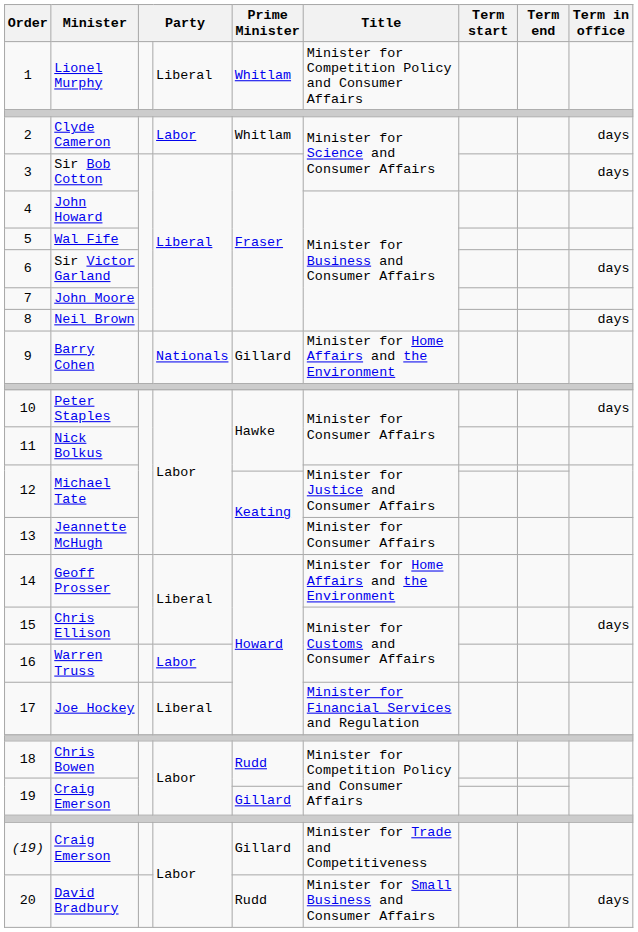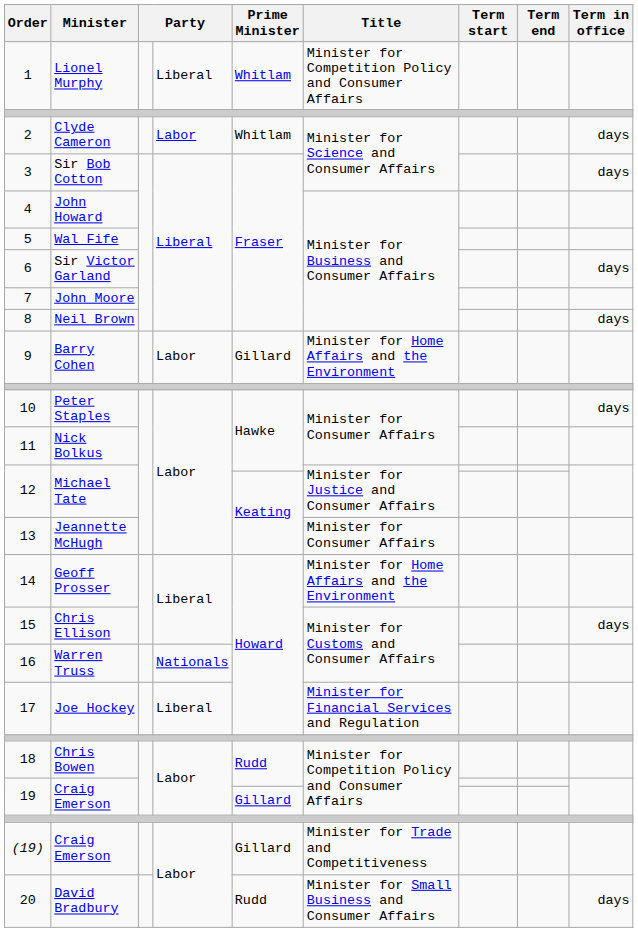 <table class="wikitable">
 <tr>
 <th width=5>Order</th>
 <th width=150>Minister</th>
 <th width=95 colspan="2">Party</th>
 <th width=75>Prime Minister</th>
 <th width=375>Title</th>
 <th width=150>Term start</th>
 <th width=150>Term end</th>
 <th width=130>Term in office</th>
 </tr>
 <tr>
 <td align=center>1</td>
 <td><a href='#'>Lionel Murphy</a></td>
 <td> </td>
 <td>Liberal</td>
 <td><a href='#'>Whitlam</a></td>
 <td>Minister for Competition Policy and Consumer Affairs</td>
 <td align=center></td>
 <td align=center></td>
 <td align=right></td>
 </tr>
 <tr>
 <th colspan=9 style="background: #cccccc;"></th>
 </tr>
 <tr>
 <td align=center>2</td>
 <td><a href='#'>Clyde Cameron</a></td>
 <td> </td>
 <td><a href='#'>Labor</a></td>
 <td>Whitlam</td>
 <td rowspan = "2">Minister for <a href='#'>Science</a> and Consumer Affairs</td>
 <td align=center></td>
 <td align=center></td>
 <td align=right> days</td>
 </tr>
 <tr>
 <td align=center>3</td>
 <td>Sir <a href='#'>Bob Cotton</a></td>
 <td rowspan="6" ></td>
 <td rowspan = "6"><a href='#'>Liberal</a></td>
 <td rowspan=6><a href='#'>Fraser</a></td>
 <td align=center></td>
 <td align=center></td>
 <td align=right> days</td>
 </tr>
 <tr>
 <td align=center>4</td>
 <td><a href='#'>John Howard</a></td>
 <td rowspan=5>Minister for <a href='#'>Business</a> and Consumer Affairs</td>
 <td align=center></td>
 <td align=center></td>
 <td align=right></td>
 </tr>
 <tr>
 <td align=center>5</td>
 <td><a href='#'>Wal Fife</a></td>
 <td align=center></td>
 <td align=center></td>
 <td align=right></td>
 </tr>
 <tr>
 <td align=center>6</td>
 <td>Sir <a href='#'>Victor Garland</a></td>
 <td align=center></td>
 <td align=center></td>
 <td align=right> days</td>
 </tr>
 <tr>
 <td align=center>7</td>
 <td><a href='#'>John Moore</a></td>
 <td align=center></td>
 <td align=center></td>
 <td align=right></td>
 </tr>
 <tr>
 <td align=center>8</td>
 <td><a href='#'>Neil Brown</a></td>
 <td align=center></td>
 <td align=center></td>
 <td align=right> days</td>
 </tr>
 <tr>
 <td align=center>9</td>
 <td><a href='#'>Barry Cohen</a></td>
 <td></td>
-<td><a href='#'>Nationals</a></td>
+<td>Labor</td>
 <td>Gillard</td>
 <td>Minister for <a href='#'>Home Affairs</a> and <a href='#'>the Environment</a></td>
 <td align=center></td>
 <td align=center></td>
 <td align=right></td>
 </tr>
 <tr>
 <th colspan=9 style="background: #cccccc;"></th>
 </tr>
 <tr>
 <td align=center>10</td>
 <td><a href='#'>Peter Staples</a></td>
 <td rowspan="5" ></td>
 <td rowspan=5>Labor</td>
 <td rowspan=3>Hawke</td>
 <td rowspan=2>Minister for Consumer Affairs</td>
 <td align=center></td>
 <td align=center></td>
 <td align=right> days</td>
 </tr>
 <tr>
 <td align=center>11</td>
 <td><a href='#'>Nick Bolkus</a></td>
 <td align=center></td>
 <td align=center></td>
 <td align=right></td>
 </tr>
 <tr>
 <td rowspan=2 align=center>12</td>
 <td rowspan=2><a href='#'>Michael Tate</a></td>
 <td rowspan=2>Minister for <a href='#'>Justice</a> and Consumer Affairs</td>
 <td align=center></td>
 <td align=center></td>
 <td rowspan=2 align=right></td>
 </tr>
 <tr>
 <td rowspan=2><a href='#'>Keating</a></td>
 <td align=center></td>
 <td align=center></td>
 </tr>
 <tr>
 <td align=center>13</td>
 <td><a href='#'>Jeannette McHugh</a></td>
 <td>Minister for Consumer Affairs</td>
 <td align=center></td>
 <td align=center></td>
 <td align=right><strong></strong></td>
 </tr>
 <tr>
 <td align=center>14</td>
 <td><a href='#'>Geoff Prosser</a></td>
 <td rowspan="2" ></td>
 <td rowspan=2>Liberal</td>
 <td rowspan=4><a href='#'>Howard</a></td>
 <td>Minister for <a href='#'>Home Affairs</a> and <a href='#'>the Environment</a></td>
 <td align=center></td>
 <td align=center></td>
 <td align=right></td>
 </tr>
 <tr>
 <td align=center>15</td>
 <td><a href='#'>Chris Ellison</a></td>
 <td rowspan=2>Minister for <a href='#'>Customs</a> and Consumer Affairs</td>
 <td align=center></td>
 <td align=center></td>
 <td align=right> days</td>
 </tr>
 <tr>
 <td align=center>16</td>
 <td><a href='#'>Warren Truss</a></td>
 <td></td>
-<td><a href='#'>Labor</a></td>
+<td><a href='#'>Nationals</a></td>
 <td align=center></td>
 <td align=center></td>
 <td align=right></td>
 </tr>
 <tr>
 <td align=center>17</td>
 <td><a href='#'>Joe Hockey</a></td>
 <td></td>
 <td>Liberal</td>
 <td><a href='#'>Minister for Financial Services</a> and Regulation</td>
 <td align=center></td>
 <td align=center></td>
 <td align=right></td>
 </tr>
 <tr>
 <th colspan=9 style="background: #cccccc;"></th>
 </tr>
 <tr>
 <td align=center>18</td>
 <td><a href='#'>Chris Bowen</a></td>
 <td rowspan="3" ></td>
 <td rowspan=3>Labor</td>
 <td rowspan=2><a href='#'>Rudd</a></td>
 <td rowspan=3>Minister for Competition Policy and Consumer Affairs</td>
 <td align=center></td>
 <td align=center></td>
 <td align=right></td>
 </tr>
 <tr>
 <td rowspan=2 align=center>19</td>
 <td rowspan=2><a href='#'>Craig Emerson</a></td>
 <td align=center></td>
 <td align=center></td>
 <td rowspan=2 align=right></td>
 </tr>
 <tr>
 <td><a href='#'>Gillard</a></td>
 <td align=center></td>
 <td align=center></td>
 </tr>
 <tr>
 <th colspan=9 style="background: #cccccc;"></th>
 </tr>
 <tr>
 <td align=center><em>(19)</em></td>
 <td><a href='#'>Craig Emerson</a></td>
 <td></td>
 <td rowspan=2>Labor</td>
 <td>Gillard</td>
 <td>Minister for <a href='#'>Trade</a> and Competitiveness</td>
 <td align=center></td>
 <td align=center></td>
 <td align=right></td>
 </tr>
 <tr>
 <td align=center>20</td>
 <td><a href='#'>David Bradbury</a></td>
 <td></td>
 <td>Rudd</td>
 <td>Minister for <a href='#'>Small Business</a> and Consumer Affairs</td>
 <td align=center></td>
 <td align=center></td>
 <td align=right> days</td>
 </tr>
 </table>
